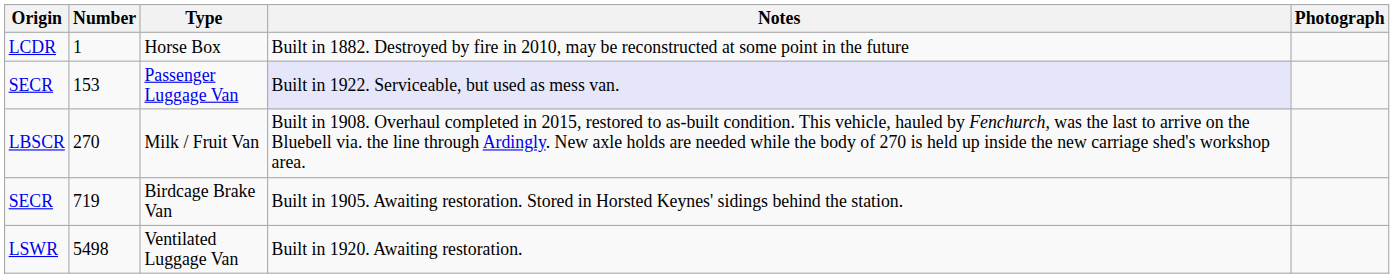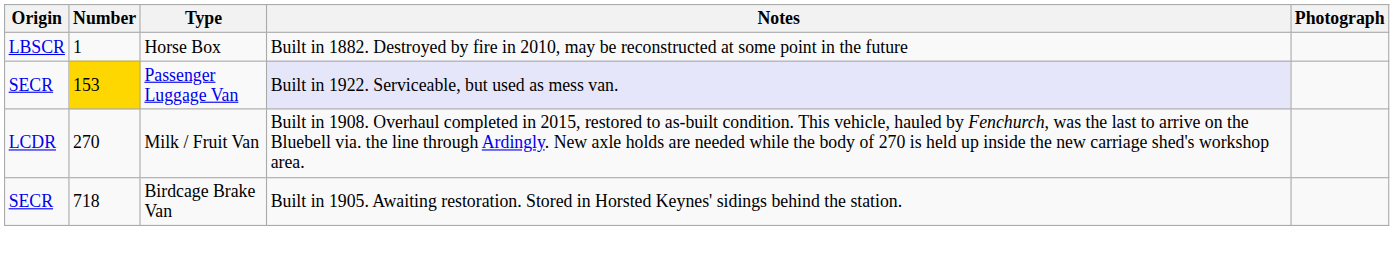 <table class="wikitable">
 <tr>
 <th>Origin</th>
 <th>Number</th>
 <th>Type</th>
 <th>Notes</th>
 <th>Photograph</th>
 </tr>
 <tr>
-<td><a href='#'>LCDR</a></td>
+<td><a href='#'>LBSCR</a></td>
 <td>1</td>
 <td>Horse Box</td>
 <td>Built in 1882. Destroyed by fire in 2010, may be reconstructed at some point in the future</td>
 <td></td>
 </tr>
 <tr>
 <td><a href='#'>SECR</a></td>
-<td>153</td>
+<td style="background: gold;">153</td>
 <td><a href='#'>Passenger Luggage Van</a></td>
 <td style="background: lavender;">Built in 1922. Serviceable, but used as mess van.</td>
 <td></td>
 </tr>
 <tr>
-<td><a href='#'>LBSCR</a></td>
+<td><a href='#'>LCDR</a></td>
 <td>270</td>
 <td>Milk / Fruit Van</td>
 <td>Built in 1908. Overhaul completed in 2015, restored to as-built condition. This vehicle, hauled by <em>Fenchurch</em>, was the last to arrive on the Bluebell via. the line through <a href='#'>Ardingly</a>. New axle holds are needed while the body of 270 is held up inside the new carriage shed's workshop area.</td>
 <td></td>
 </tr>
 <tr>
 <td><a href='#'>SECR</a></td>
-<td>719</td>
+<td>718</td>
 <td>Birdcage Brake Van</td>
 <td>Built in 1905. Awaiting restoration. Stored in Horsted Keynes' sidings behind the station.</td>
 <td></td>
 </tr>
-<tr>
-<td><a href='#'>LSWR</a></td>
-<td>5498</td>
-<td>Ventilated Luggage Van</td>
-<td>Built in 1920. Awaiting restoration.</td>
-<td></td>
-</tr>
 </table>
